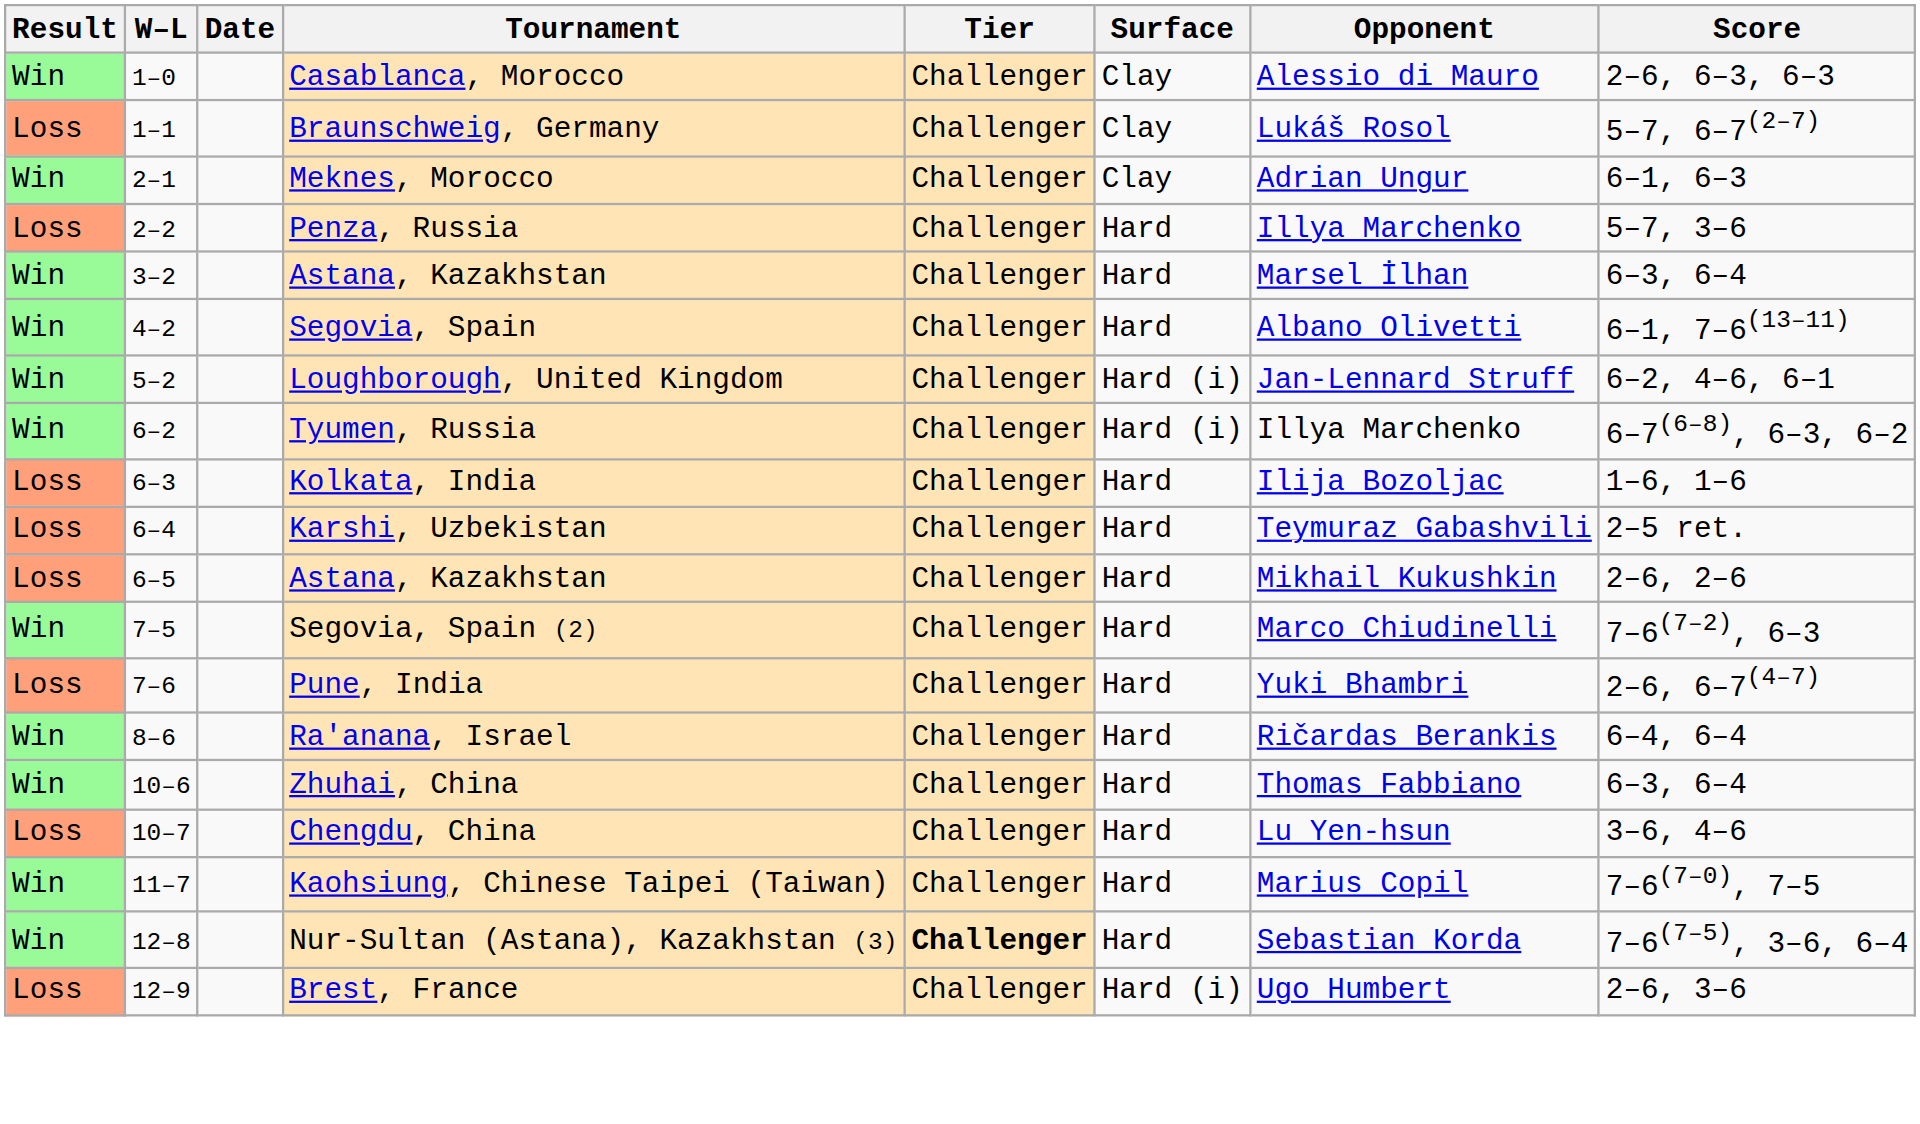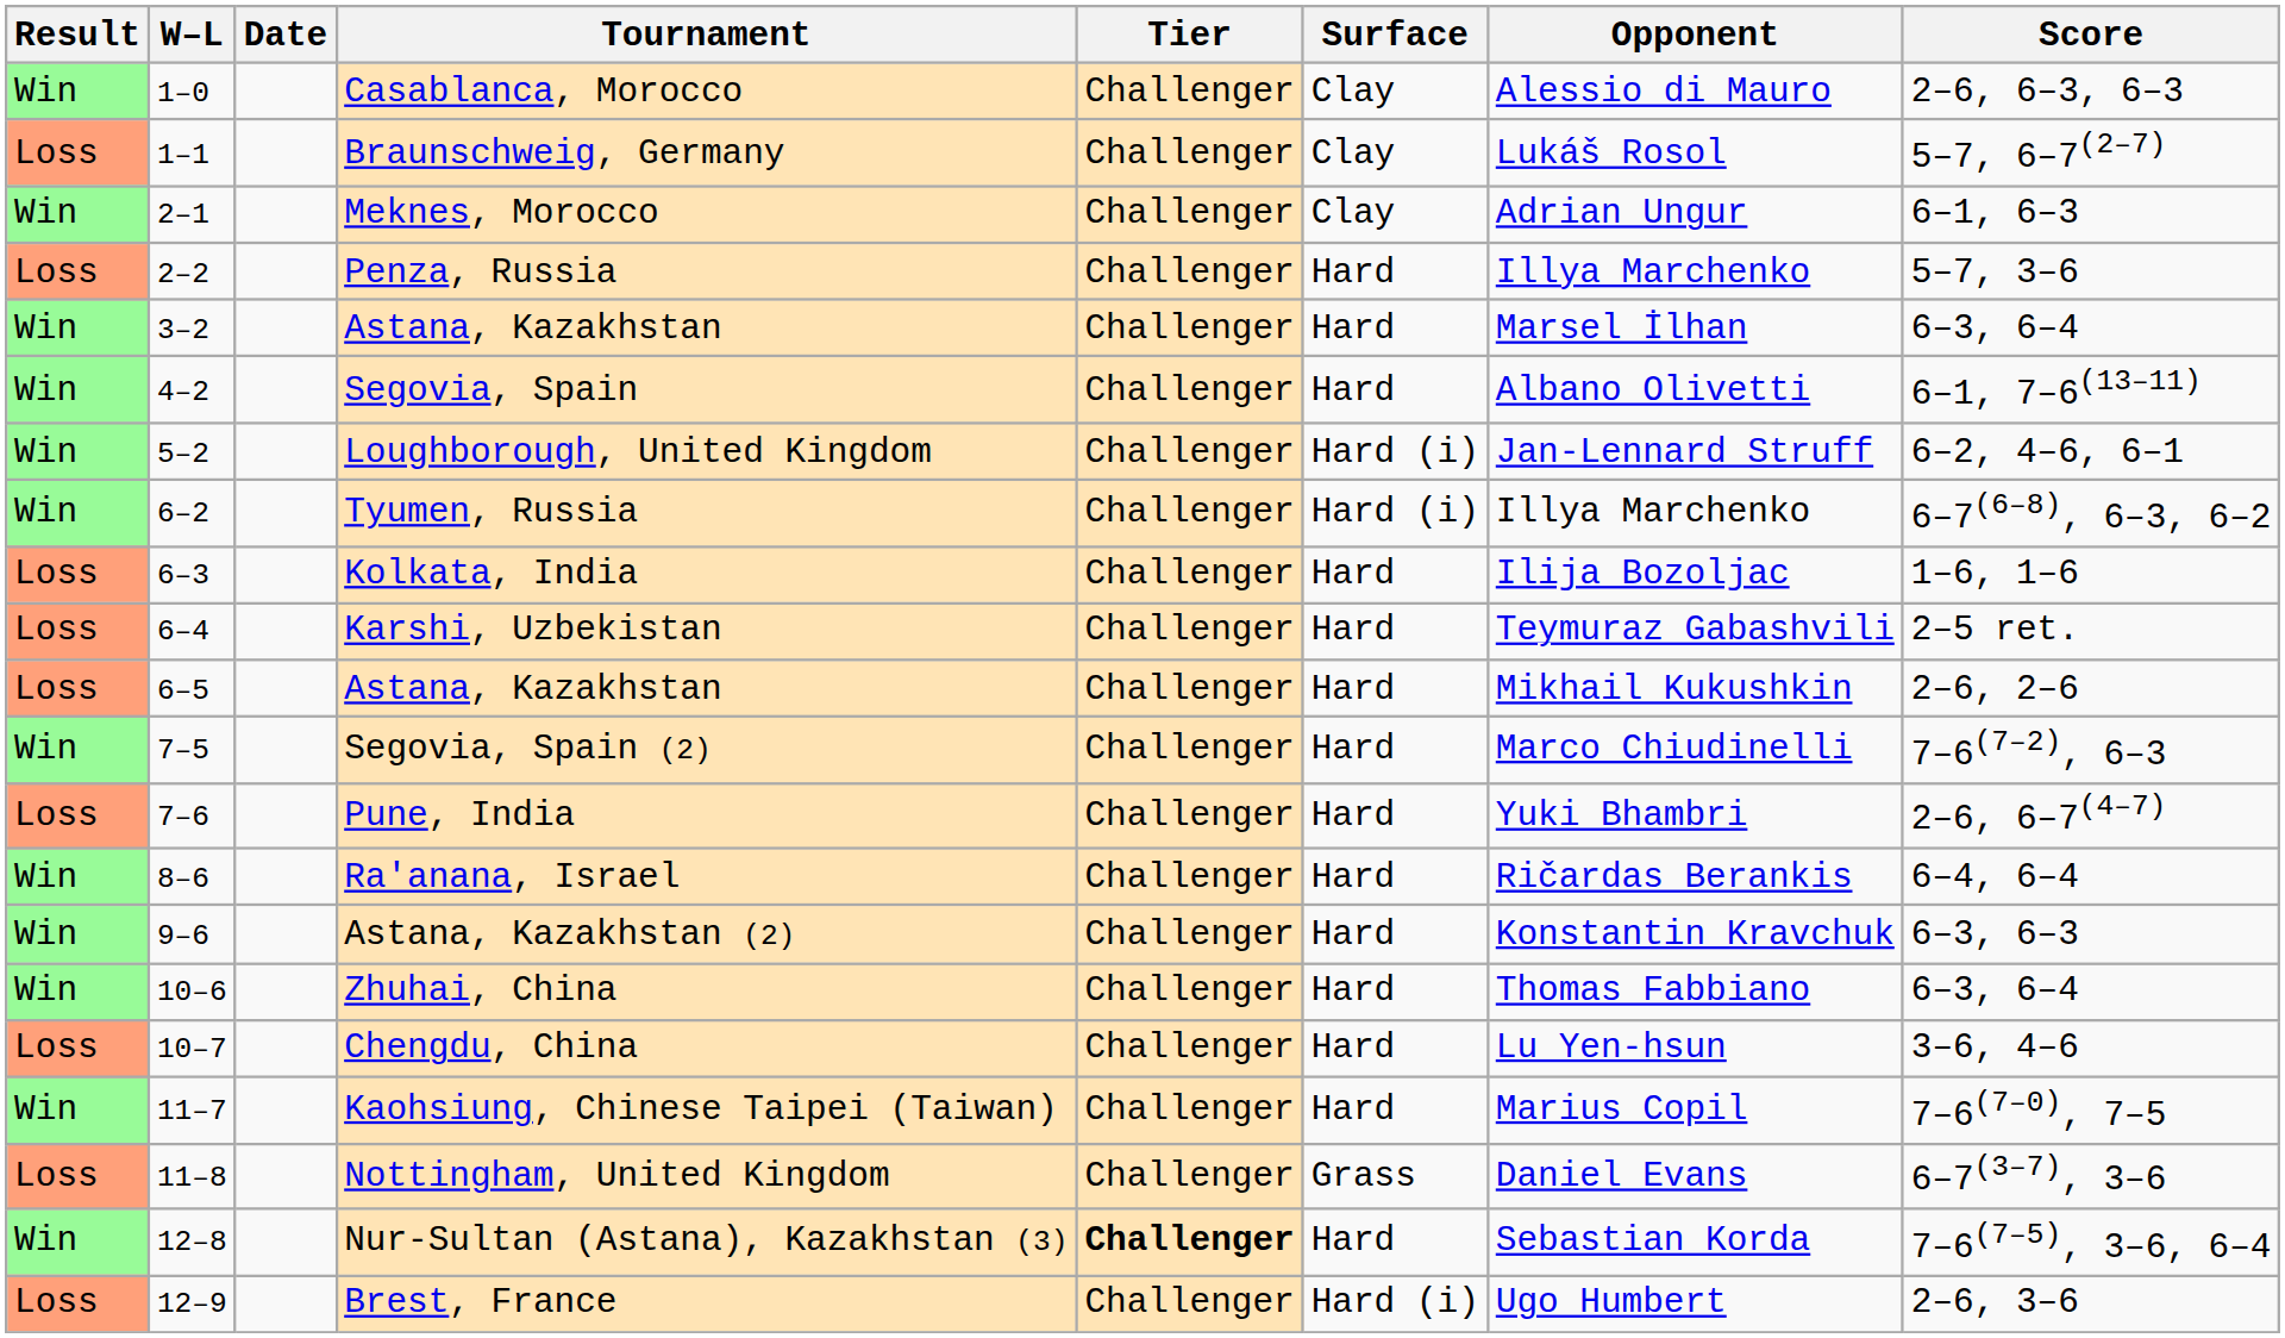 <table class="sortable wikitable nowrap">
 <tr>
 <th>Result</th>
 <th class="unsortable">W–L</th>
 <th>Date</th>
 <th>Tournament</th>
 <th>Tier</th>
 <th>Surface</th>
 <th>Opponent</th>
 <th class="unsortable">Score</th>
 </tr>
 <tr>
 <td bgcolor=98FB98>Win</td>
 <td><small>1–0</small></td>
 <td><a href='#'></a></td>
 <td style="background:moccasin;"><a href='#'>Casablanca</a>, Morocco</td>
 <td style="background:moccasin;">Challenger</td>
 <td>Clay</td>
 <td> <a href='#'>Alessio di Mauro</a></td>
 <td>2–6, 6–3, 6–3</td>
 </tr>
 <tr>
 <td bgcolor=FFA07A>Loss</td>
 <td><small>1–1</small></td>
 <td><a href='#'></a></td>
 <td style="background:moccasin;"><a href='#'>Braunschweig</a>, Germany</td>
 <td style="background:moccasin;">Challenger</td>
 <td>Clay</td>
 <td> <a href='#'>Lukáš Rosol</a></td>
 <td>5–7, 6–7<sup>(2–7)</sup></td>
 </tr>
 <tr>
 <td bgcolor=98FB98>Win</td>
 <td><small>2–1</small></td>
 <td><a href='#'></a></td>
 <td style="background:moccasin;"><a href='#'>Meknes</a>, Morocco</td>
 <td style="background:moccasin;">Challenger</td>
 <td>Clay</td>
 <td> <a href='#'>Adrian Ungur</a></td>
 <td>6–1, 6–3</td>
 </tr>
 <tr>
 <td bgcolor=FFA07A>Loss</td>
 <td><small>2–2</small></td>
 <td><a href='#'></a></td>
 <td style="background:moccasin;"><a href='#'>Penza</a>, Russia</td>
 <td style="background:moccasin;">Challenger</td>
 <td>Hard</td>
 <td> <a href='#'>Illya Marchenko</a></td>
 <td>5–7, 3–6</td>
 </tr>
 <tr>
 <td bgcolor=98FB98>Win</td>
 <td><small>3–2</small></td>
 <td><a href='#'></a></td>
 <td style="background:moccasin;"><a href='#'>Astana</a>, Kazakhstan</td>
 <td style="background:moccasin;">Challenger</td>
 <td>Hard</td>
 <td> <a href='#'>Marsel İlhan</a></td>
 <td>6–3, 6–4</td>
 </tr>
 <tr>
 <td bgcolor=98FB98>Win</td>
 <td><small>4–2</small></td>
 <td><a href='#'></a></td>
 <td style="background:moccasin;"><a href='#'>Segovia</a>, Spain</td>
 <td style="background:moccasin;">Challenger</td>
 <td>Hard</td>
 <td> <a href='#'>Albano Olivetti</a></td>
 <td>6–1, 7–6<sup>(13–11)</sup></td>
 </tr>
 <tr>
 <td bgcolor=98FB98>Win</td>
 <td><small>5–2</small></td>
 <td><a href='#'></a></td>
 <td style="background:moccasin;"><a href='#'>Loughborough</a>, United Kingdom</td>
 <td style="background:moccasin;">Challenger</td>
 <td>Hard (i)</td>
 <td> <a href='#'>Jan-Lennard Struff</a></td>
 <td>6–2, 4–6, 6–1</td>
 </tr>
 <tr>
 <td bgcolor=98FB98>Win</td>
 <td><small>6–2</small></td>
 <td><a href='#'></a></td>
 <td style="background:moccasin;"><a href='#'>Tyumen</a>, Russia</td>
 <td style="background:moccasin;">Challenger</td>
 <td>Hard (i)</td>
 <td> Illya Marchenko</td>
 <td>6–7<sup>(6–8)</sup>, 6–3, 6–2</td>
 </tr>
 <tr>
 <td bgcolor=FFA07A>Loss</td>
 <td><small>6–3</small></td>
 <td><a href='#'></a></td>
 <td style="background:moccasin;"><a href='#'>Kolkata</a>, India</td>
 <td style="background:moccasin;">Challenger</td>
 <td>Hard</td>
 <td> <a href='#'>Ilija Bozoljac</a></td>
 <td>1–6, 1–6</td>
 </tr>
 <tr>
 <td bgcolor=FFA07A>Loss</td>
 <td><small>6–4</small></td>
 <td><a href='#'></a></td>
 <td style="background:moccasin;"><a href='#'>Karshi</a>, Uzbekistan</td>
 <td style="background:moccasin;">Challenger</td>
 <td>Hard</td>
 <td> <a href='#'>Teymuraz Gabashvili</a></td>
 <td>2–5 ret.</td>
 </tr>
 <tr>
 <td bgcolor=FFA07A>Loss</td>
 <td><small>6–5</small></td>
 <td><a href='#'></a></td>
 <td style="background:moccasin;"><a href='#'>Astana</a>, Kazakhstan</td>
 <td style="background:moccasin;">Challenger</td>
 <td>Hard</td>
 <td> <a href='#'>Mikhail Kukushkin</a></td>
 <td>2–6, 2–6</td>
 </tr>
 <tr>
 <td bgcolor=98FB98>Win</td>
 <td><small>7–5</small></td>
 <td><a href='#'></a></td>
 <td style="background:moccasin;">Segovia, Spain <small>(2)</small></td>
 <td style="background:moccasin;">Challenger</td>
 <td>Hard</td>
 <td> <a href='#'>Marco Chiudinelli</a></td>
 <td>7–6<sup>(7–2)</sup>, 6–3</td>
 </tr>
 <tr>
 <td bgcolor=FFA07A>Loss</td>
 <td><small>7–6</small></td>
 <td><a href='#'></a></td>
 <td style="background:moccasin;"><a href='#'>Pune</a>, India</td>
 <td style="background:moccasin;">Challenger</td>
 <td>Hard</td>
 <td> <a href='#'>Yuki Bhambri</a></td>
 <td>2–6, 6–7<sup>(4–7)</sup></td>
 </tr>
 <tr>
 <td bgcolor=98FB98>Win</td>
 <td><small>8–6</small></td>
 <td><a href='#'></a></td>
 <td style="background:moccasin;"><a href='#'>Ra'anana</a>, Israel</td>
 <td style="background:moccasin;">Challenger</td>
 <td>Hard</td>
 <td> <a href='#'>Ričardas Berankis</a></td>
 <td>6–4, 6–4</td>
 </tr>
 <tr>
 <td bgcolor=98FB98>Win</td>
+<td><small>9–6</small></td>
+<td><a href='#'></a></td>
+<td style="background:moccasin;">Astana, Kazakhstan <small>(2)</small></td>
+<td style="background:moccasin;">Challenger</td>
+<td>Hard</td>
+<td> <a href='#'>Konstantin Kravchuk</a></td>
+<td>6–3, 6–3</td>
+</tr>
+<tr>
+<td bgcolor=98FB98>Win</td>
 <td><small>10–6</small></td>
 <td><a href='#'></a></td>
 <td style="background:moccasin;"><a href='#'>Zhuhai</a>, China</td>
 <td style="background:moccasin;">Challenger</td>
 <td>Hard</td>
 <td> <a href='#'>Thomas Fabbiano</a></td>
 <td>6–3, 6–4</td>
 </tr>
 <tr>
 <td bgcolor=FFA07A>Loss</td>
 <td><small>10–7</small></td>
 <td><a href='#'></a></td>
 <td style="background:moccasin;"><a href='#'>Chengdu</a>, China</td>
 <td style="background:moccasin;">Challenger</td>
 <td>Hard</td>
 <td> <a href='#'>Lu Yen-hsun</a></td>
 <td>3–6, 4–6</td>
 </tr>
 <tr>
 <td bgcolor=98FB98>Win</td>
 <td><small>11–7</small></td>
 <td><a href='#'></a></td>
 <td style="background:moccasin;"><a href='#'>Kaohsiung</a>, Chinese Taipei (Taiwan)</td>
 <td style="background:moccasin;">Challenger</td>
 <td>Hard</td>
 <td> <a href='#'>Marius Copil</a></td>
 <td>7–6<sup>(7–0)</sup>, 7–5</td>
 </tr>
 <tr>
+<td bgcolor=FFA07A>Loss</td>
+<td><small>11–8</small></td>
+<td><a href='#'></a></td>
+<td style="background:moccasin;"><a href='#'>Nottingham</a>, United Kingdom</td>
+<td style="background:moccasin;">Challenger</td>
+<td>Grass</td>
+<td> <a href='#'>Daniel Evans</a></td>
+<td>6–7<sup>(3–7)</sup>, 3–6</td>
+</tr>
+<tr>
 <td bgcolor=98FB98>Win</td>
 <td><small>12–8</small></td>
 <td><a href='#'></a></td>
 <td style="background:moccasin;">Nur-Sultan (Astana), Kazakhstan <small>(3)</small></td>
 <td style="background:moccasin;"><strong>Challenger</strong></td>
 <td>Hard</td>
 <td> <a href='#'>Sebastian Korda</a></td>
 <td>7–6<sup>(7–5)</sup>, 3–6, 6–4</td>
 </tr>
 <tr>
 <td bgcolor=FFA07A>Loss</td>
 <td><small>12–9</small></td>
 <td><a href='#'></a></td>
 <td style="background:moccasin;"><a href='#'>Brest</a>, France</td>
 <td style="background:moccasin;">Challenger</td>
 <td>Hard (i)</td>
 <td> <a href='#'>Ugo Humbert</a></td>
 <td>2–6, 3–6</td>
 </tr>
 </table>
